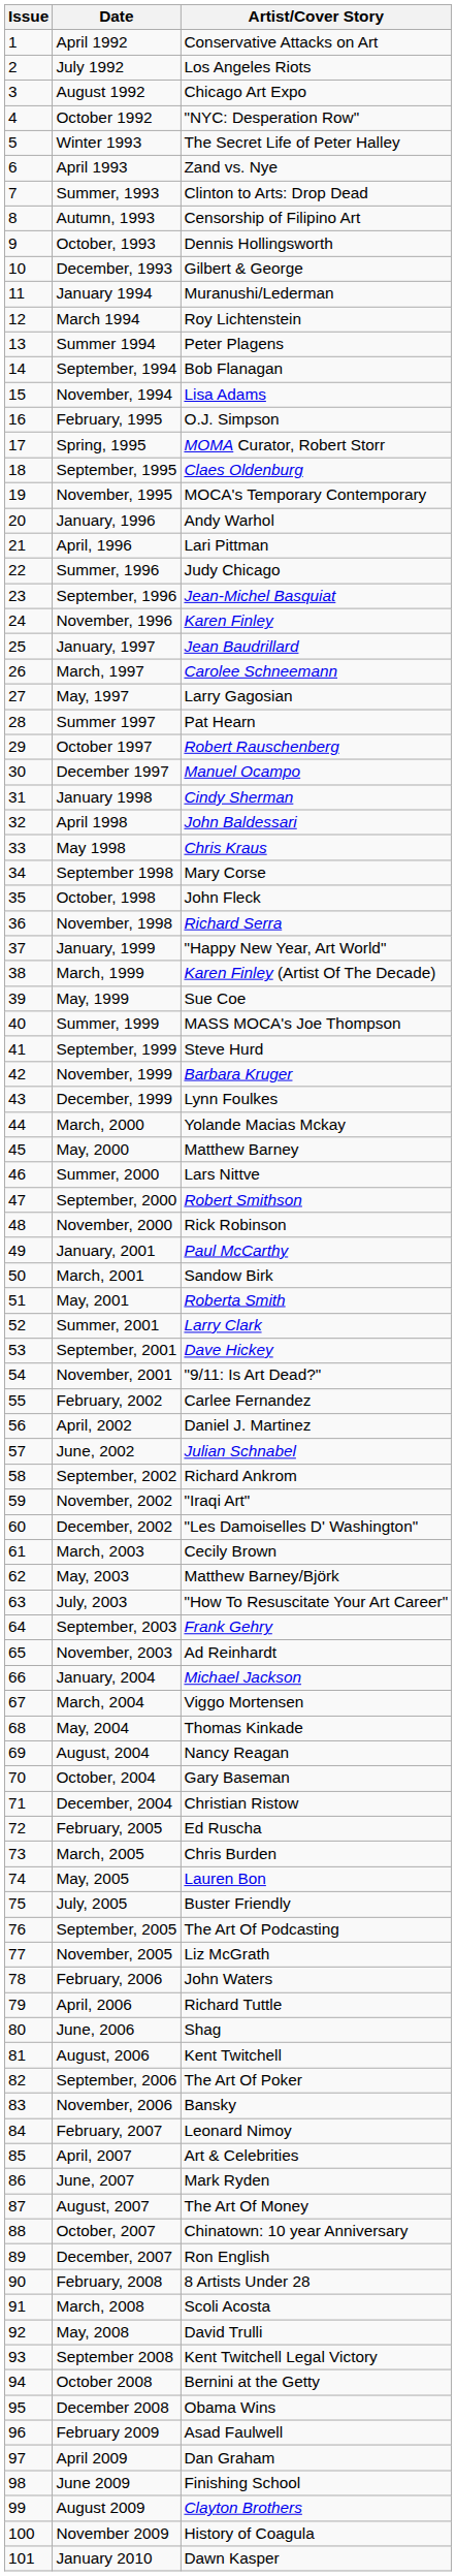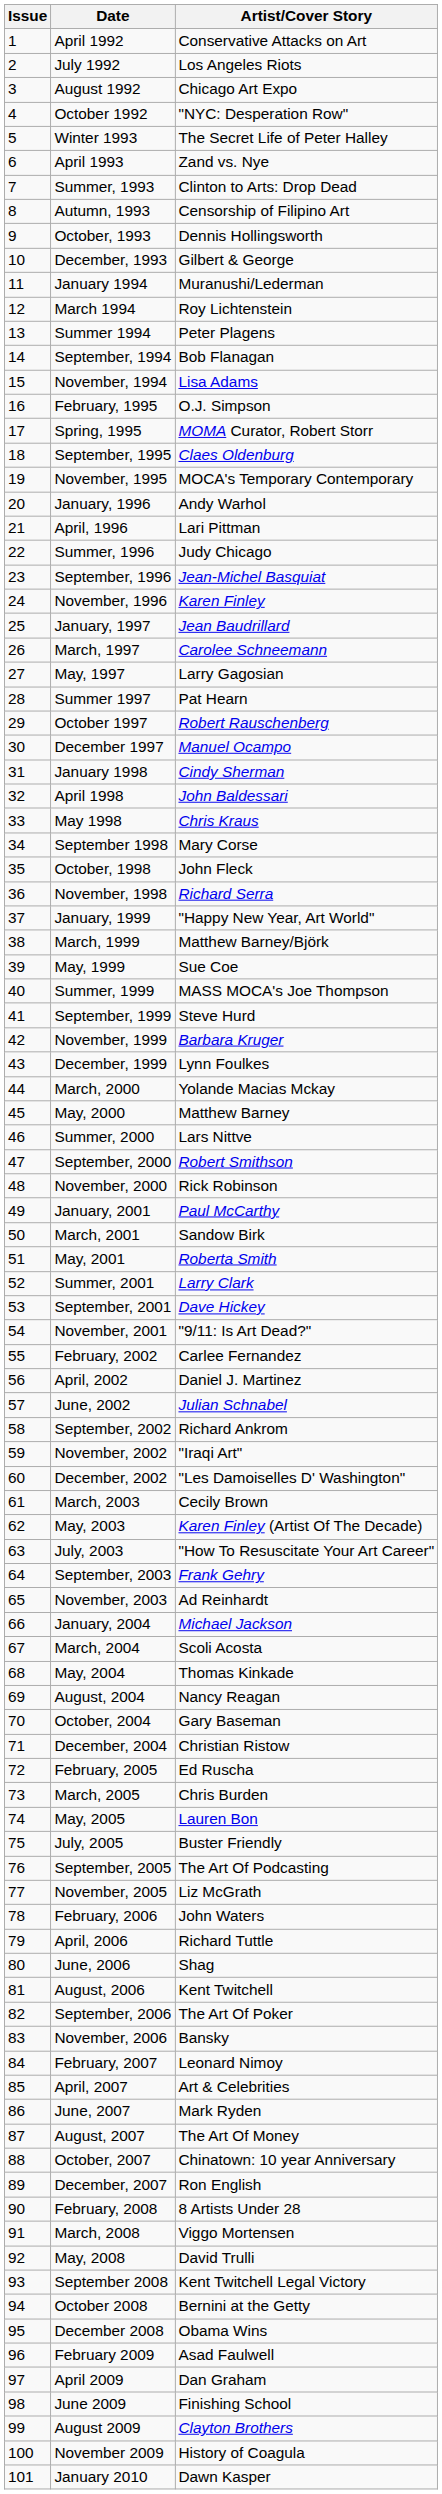 <table class="wikitable" border="1">
 <tr>
 <th>Issue</th>
 <th>Date</th>
 <th>Artist/Cover Story</th>
 </tr>
 <tr>
 <td>1</td>
 <td>April 1992</td>
 <td>Conservative Attacks on Art</td>
 </tr>
 <tr>
 <td>2</td>
 <td>July 1992</td>
 <td>Los Angeles Riots</td>
 </tr>
 <tr>
 <td>3</td>
 <td>August 1992</td>
 <td>Chicago Art Expo</td>
 </tr>
 <tr>
 <td>4</td>
 <td>October 1992</td>
 <td>"NYC: Desperation Row"</td>
 </tr>
 <tr>
 <td>5</td>
 <td>Winter 1993</td>
 <td>The Secret Life of Peter Halley</td>
 </tr>
 <tr>
 <td>6</td>
 <td>April 1993</td>
 <td>Zand vs. Nye</td>
 </tr>
 <tr>
 <td>7</td>
 <td>Summer, 1993</td>
 <td>Clinton to Arts: Drop Dead</td>
 </tr>
 <tr>
 <td>8</td>
 <td>Autumn, 1993</td>
 <td>Censorship of Filipino Art</td>
 </tr>
 <tr>
 <td>9</td>
 <td>October, 1993</td>
 <td>Dennis Hollingsworth</td>
 </tr>
 <tr>
 <td>10</td>
 <td>December, 1993</td>
 <td>Gilbert & George</td>
 </tr>
 <tr>
 <td>11</td>
 <td>January 1994</td>
 <td>Muranushi/Lederman</td>
 </tr>
 <tr>
 <td>12</td>
 <td>March 1994</td>
 <td>Roy Lichtenstein</td>
 </tr>
 <tr>
 <td>13</td>
 <td>Summer 1994</td>
 <td>Peter Plagens</td>
 </tr>
 <tr>
 <td>14</td>
 <td>September, 1994</td>
 <td>Bob Flanagan</td>
 </tr>
 <tr>
 <td>15</td>
 <td>November, 1994</td>
 <td><a href='#'>Lisa Adams</a> </td>
 </tr>
 <tr>
 <td>16</td>
 <td>February, 1995</td>
 <td>O.J. Simpson</td>
 </tr>
 <tr>
 <td>17</td>
 <td>Spring, 1995</td>
 <td><em><a href='#'>MOMA</a></em> Curator, Robert Storr</td>
 </tr>
 <tr>
 <td>18</td>
 <td>September, 1995</td>
 <td><em><a href='#'>Claes Oldenburg</a></em></td>
 </tr>
 <tr>
 <td>19</td>
 <td>November, 1995</td>
 <td>MOCA's Temporary Contemporary</td>
 </tr>
 <tr>
 <td>20</td>
 <td>January, 1996</td>
 <td>Andy Warhol</td>
 </tr>
 <tr>
 <td>21</td>
 <td>April, 1996</td>
 <td>Lari Pittman</td>
 </tr>
 <tr>
 <td>22</td>
 <td>Summer, 1996</td>
 <td>Judy Chicago</td>
 </tr>
 <tr>
 <td>23</td>
 <td>September, 1996</td>
 <td><em><a href='#'>Jean-Michel Basquiat</a></em></td>
 </tr>
 <tr>
 <td>24</td>
 <td>November, 1996</td>
 <td><em><a href='#'>Karen Finley</a></em></td>
 </tr>
 <tr>
 <td>25</td>
 <td>January, 1997</td>
 <td><em><a href='#'>Jean Baudrillard</a></em></td>
 </tr>
 <tr>
 <td>26</td>
 <td>March, 1997</td>
 <td><em><a href='#'>Carolee Schneemann</a></em></td>
 </tr>
 <tr>
 <td>27</td>
 <td>May, 1997</td>
 <td>Larry Gagosian</td>
 </tr>
 <tr>
 <td>28</td>
 <td>Summer 1997</td>
 <td>Pat Hearn</td>
 </tr>
 <tr>
 <td>29</td>
 <td>October 1997</td>
 <td><em><a href='#'>Robert Rauschenberg</a></em></td>
 </tr>
 <tr>
 <td>30</td>
 <td>December 1997</td>
 <td><em><a href='#'>Manuel Ocampo</a></em></td>
 </tr>
 <tr>
 <td>31</td>
 <td>January 1998</td>
 <td><em><a href='#'>Cindy Sherman</a></em></td>
 </tr>
 <tr>
 <td>32</td>
 <td>April 1998</td>
 <td><em><a href='#'>John Baldessari</a></em></td>
 </tr>
 <tr>
 <td>33</td>
 <td>May 1998</td>
 <td><em><a href='#'>Chris Kraus</a></em></td>
 </tr>
 <tr>
 <td>34</td>
 <td>September 1998</td>
 <td>Mary Corse</td>
 </tr>
 <tr>
 <td>35</td>
 <td>October, 1998</td>
 <td>John Fleck</td>
 </tr>
 <tr>
 <td>36</td>
 <td>November, 1998</td>
 <td><em><a href='#'>Richard Serra</a></em></td>
 </tr>
 <tr>
 <td>37</td>
 <td>January, 1999</td>
 <td>"Happy New Year, Art World"</td>
 </tr>
 <tr>
 <td>38</td>
 <td>March, 1999</td>
-<td><em><a href='#'>Karen Finley</a></em> (Artist Of The Decade)</td>
+<td>Matthew Barney/Björk</td>
 </tr>
 <tr>
 <td>39</td>
 <td>May, 1999</td>
 <td>Sue Coe</td>
 </tr>
 <tr>
 <td>40</td>
 <td>Summer, 1999</td>
 <td>MASS MOCA's Joe Thompson</td>
 </tr>
 <tr>
 <td>41</td>
 <td>September, 1999</td>
 <td>Steve Hurd</td>
 </tr>
 <tr>
 <td>42</td>
 <td>November, 1999</td>
 <td><em><a href='#'>Barbara Kruger</a></em></td>
 </tr>
 <tr>
 <td>43</td>
 <td>December, 1999</td>
 <td>Lynn Foulkes</td>
 </tr>
 <tr>
 <td>44</td>
 <td>March, 2000</td>
 <td>Yolande Macias Mckay</td>
 </tr>
 <tr>
 <td>45</td>
 <td>May, 2000</td>
 <td>Matthew Barney</td>
 </tr>
 <tr>
 <td>46</td>
 <td>Summer, 2000</td>
 <td>Lars Nittve</td>
 </tr>
 <tr>
 <td>47</td>
 <td>September, 2000</td>
 <td><em><a href='#'>Robert Smithson</a></em></td>
 </tr>
 <tr>
 <td>48</td>
 <td>November, 2000</td>
 <td>Rick Robinson</td>
 </tr>
 <tr>
 <td>49</td>
 <td>January, 2001</td>
 <td><em><a href='#'>Paul McCarthy</a></em></td>
 </tr>
 <tr>
 <td>50</td>
 <td>March, 2001</td>
 <td>Sandow Birk</td>
 </tr>
 <tr>
 <td>51</td>
 <td>May, 2001</td>
 <td><em><a href='#'>Roberta Smith</a></em></td>
 </tr>
 <tr>
 <td>52</td>
 <td>Summer, 2001</td>
 <td><em><a href='#'>Larry Clark</a></em></td>
 </tr>
 <tr>
 <td>53</td>
 <td>September, 2001</td>
 <td><em><a href='#'>Dave Hickey</a></em></td>
 </tr>
 <tr>
 <td>54</td>
 <td>November, 2001</td>
 <td>"9/11: Is Art Dead?"</td>
 </tr>
 <tr>
 <td>55</td>
 <td>February, 2002</td>
 <td>Carlee Fernandez</td>
 </tr>
 <tr>
 <td>56</td>
 <td>April, 2002</td>
 <td>Daniel J. Martinez</td>
 </tr>
 <tr>
 <td>57</td>
 <td>June, 2002</td>
 <td><em><a href='#'>Julian Schnabel</a></em></td>
 </tr>
 <tr>
 <td>58</td>
 <td>September, 2002</td>
 <td>Richard Ankrom</td>
 </tr>
 <tr>
 <td>59</td>
 <td>November, 2002</td>
 <td>"Iraqi Art"</td>
 </tr>
 <tr>
 <td>60</td>
 <td>December, 2002</td>
 <td>"Les Damoiselles D' Washington"</td>
 </tr>
 <tr>
 <td>61</td>
 <td>March, 2003</td>
 <td>Cecily Brown</td>
 </tr>
 <tr>
 <td>62</td>
 <td>May, 2003</td>
-<td>Matthew Barney/Björk</td>
+<td><em><a href='#'>Karen Finley</a></em> (Artist Of The Decade)</td>
 </tr>
 <tr>
 <td>63</td>
 <td>July, 2003</td>
 <td>"How To Resuscitate Your Art Career"</td>
 </tr>
 <tr>
 <td>64</td>
 <td>September, 2003</td>
 <td><em><a href='#'>Frank Gehry</a></em></td>
 </tr>
 <tr>
 <td>65</td>
 <td>November, 2003</td>
 <td>Ad Reinhardt</td>
 </tr>
 <tr>
 <td>66</td>
 <td>January, 2004</td>
 <td><em><a href='#'>Michael Jackson</a></em></td>
 </tr>
 <tr>
 <td>67</td>
 <td>March, 2004</td>
-<td>Viggo Mortensen</td>
+<td>Scoli Acosta</td>
 </tr>
 <tr>
 <td>68</td>
 <td>May, 2004</td>
 <td>Thomas Kinkade</td>
 </tr>
 <tr>
 <td>69</td>
 <td>August, 2004</td>
 <td>Nancy Reagan</td>
 </tr>
 <tr>
 <td>70</td>
 <td>October, 2004</td>
 <td>Gary Baseman</td>
 </tr>
 <tr>
 <td>71</td>
 <td>December, 2004</td>
 <td>Christian Ristow</td>
 </tr>
 <tr>
 <td>72</td>
 <td>February, 2005</td>
 <td>Ed Ruscha</td>
 </tr>
 <tr>
 <td>73</td>
 <td>March, 2005</td>
 <td>Chris Burden</td>
 </tr>
 <tr>
 <td>74</td>
 <td>May, 2005</td>
 <td><a href='#'>Lauren Bon</a></td>
 </tr>
 <tr>
 <td>75</td>
 <td>July, 2005</td>
 <td>Buster Friendly</td>
 </tr>
 <tr>
 <td>76</td>
 <td>September, 2005</td>
 <td>The Art Of Podcasting</td>
 </tr>
 <tr>
 <td>77</td>
 <td>November, 2005</td>
 <td>Liz McGrath</td>
 </tr>
 <tr>
 <td>78</td>
 <td>February, 2006</td>
 <td>John Waters</td>
 </tr>
 <tr>
 <td>79</td>
 <td>April, 2006</td>
 <td>Richard Tuttle</td>
 </tr>
 <tr>
 <td>80</td>
 <td>June, 2006</td>
 <td>Shag</td>
 </tr>
 <tr>
 <td>81</td>
 <td>August, 2006</td>
 <td>Kent Twitchell</td>
 </tr>
 <tr>
 <td>82</td>
 <td>September, 2006</td>
 <td>The Art Of Poker</td>
 </tr>
 <tr>
 <td>83</td>
 <td>November, 2006</td>
 <td>Bansky</td>
 </tr>
 <tr>
 <td>84</td>
 <td>February, 2007</td>
 <td>Leonard Nimoy</td>
 </tr>
 <tr>
 <td>85</td>
 <td>April, 2007</td>
 <td>Art & Celebrities</td>
 </tr>
 <tr>
 <td>86</td>
 <td>June, 2007</td>
 <td>Mark Ryden</td>
 </tr>
 <tr>
 <td>87</td>
 <td>August, 2007</td>
 <td>The Art Of Money</td>
 </tr>
 <tr>
 <td>88</td>
 <td>October, 2007</td>
 <td>Chinatown:  10 year Anniversary</td>
 </tr>
 <tr>
 <td>89</td>
 <td>December, 2007</td>
 <td>Ron English</td>
 </tr>
 <tr>
 <td>90</td>
 <td>February, 2008</td>
 <td>8 Artists Under 28</td>
 </tr>
 <tr>
 <td>91</td>
 <td>March, 2008</td>
-<td>Scoli Acosta</td>
+<td>Viggo Mortensen</td>
 </tr>
 <tr>
 <td>92</td>
 <td>May, 2008</td>
 <td>David Trulli</td>
 </tr>
 <tr>
 <td>93</td>
 <td>September 2008</td>
 <td>Kent Twitchell Legal Victory</td>
 </tr>
 <tr>
 <td>94</td>
 <td>October 2008</td>
 <td>Bernini at the Getty</td>
 </tr>
 <tr>
 <td>95</td>
 <td>December 2008</td>
 <td>Obama Wins</td>
 </tr>
 <tr>
 <td>96</td>
 <td>February 2009</td>
 <td>Asad Faulwell</td>
 </tr>
 <tr>
 <td>97</td>
 <td>April 2009</td>
 <td>Dan Graham</td>
 </tr>
 <tr>
 <td>98</td>
 <td>June 2009</td>
 <td>Finishing School</td>
 </tr>
 <tr>
 <td>99</td>
 <td>August 2009</td>
 <td><em><a href='#'>Clayton Brothers</a></em></td>
 </tr>
 <tr>
 <td>100</td>
 <td>November 2009</td>
 <td>History of Coagula</td>
 </tr>
 <tr>
 <td>101</td>
 <td>January 2010</td>
 <td>Dawn Kasper</td>
 </tr>
 </table>
